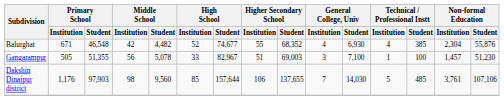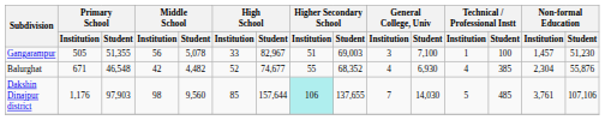 <table class="wikitable" style="text-align:center;font-size: 9pt">
 <tr>
 <th width="110" rowspan="2">Subdivision</th>
 <th colspan="2">Primary<br>School</th>
 <th colspan="2">Middle<br>School</th>
 <th colspan="2">High<br>School</th>
 <th colspan="2">Higher Secondary<br>School</th>
 <th colspan="2">General<br>College, Univ</th>
 <th colspan="2">Technical /<br>Professional Instt</th>
 <th colspan="2">Non-formal<br>Education</th>
 </tr>
 <tr>
 <th width="30">Institution</th>
 <th width="30">Student</th>
 <th width="30">Institution</th>
 <th width="30">Student</th>
 <th width="30">Institution</th>
 <th width="30">Student</th>
 <th width="30">Institution</th>
 <th width="30">Student</th>
 <th width="30">Institution</th>
 <th width="30">Student</th>
 <th width="30">Institution</th>
 <th width="30">Student</th>
 <th width="30">Institution</th>
 <th width="30">Student<br></th>
 </tr>
 <tr>
+<td align=left><a href='#'>Gangarampur</a></td>
+<td align="center">505</td>
+<td align="center">51,355</td>
+<td align="center">56</td>
+<td align="center">5,078</td>
+<td align="center">33</td>
+<td align="center">82,967</td>
+<td align="center">51</td>
+<td align="center">69,003</td>
+<td align="center">3</td>
+<td align="center">7,100</td>
+<td align="center">1</td>
+<td align="center">100</td>
+<td align="center">1,457</td>
+<td align="center">51,230</td>
+</tr>
+<tr>
 <td align=left>Balurghat</td>
 <td align="center">671</td>
 <td align="center">46,548</td>
 <td align="center">42</td>
 <td align="center">4,482</td>
 <td align="center">52</td>
 <td align="center">74,677</td>
 <td align="center">55</td>
 <td align="center">68,352</td>
 <td align="center">4</td>
 <td align="center">6,930</td>
 <td align="center">4</td>
 <td align="center">385</td>
 <td align="center">2,304</td>
 <td align="center">55,876</td>
 </tr>
 <tr>
-<td align=left><a href='#'>Gangarampur</a></td>
-<td align="center">505</td>
-<td align="center">51,355</td>
-<td align="center">56</td>
-<td align="center">5,078</td>
-<td align="center">33</td>
-<td align="center">82,967</td>
-<td align="center">51</td>
-<td align="center">69,003</td>
-<td align="center">3</td>
-<td align="center">7,100</td>
-<td align="center">1</td>
-<td align="center">100</td>
-<td align="center">1,457</td>
-<td align="center">51,230</td>
-</tr>
-<tr>
 <td align=left><a href='#'>Dakshin Dinajpur district</a></td>
 <td align="center">1,176</td>
 <td align="center">97,903</td>
 <td align="center">98</td>
 <td align="center">9,560</td>
 <td align="center">85</td>
 <td align="center">157,644</td>
-<td align="center">106</td>
+<td align="center" style="background: paleturquoise;">106</td>
 <td align="center">137,655</td>
 <td align="center">7</td>
 <td align="center">14,030</td>
 <td align="center">5</td>
 <td align="center">485</td>
 <td align="center">3,761</td>
 <td align="center">107,106</td>
 </tr>
 <tr>
 </tr>
 </table>
